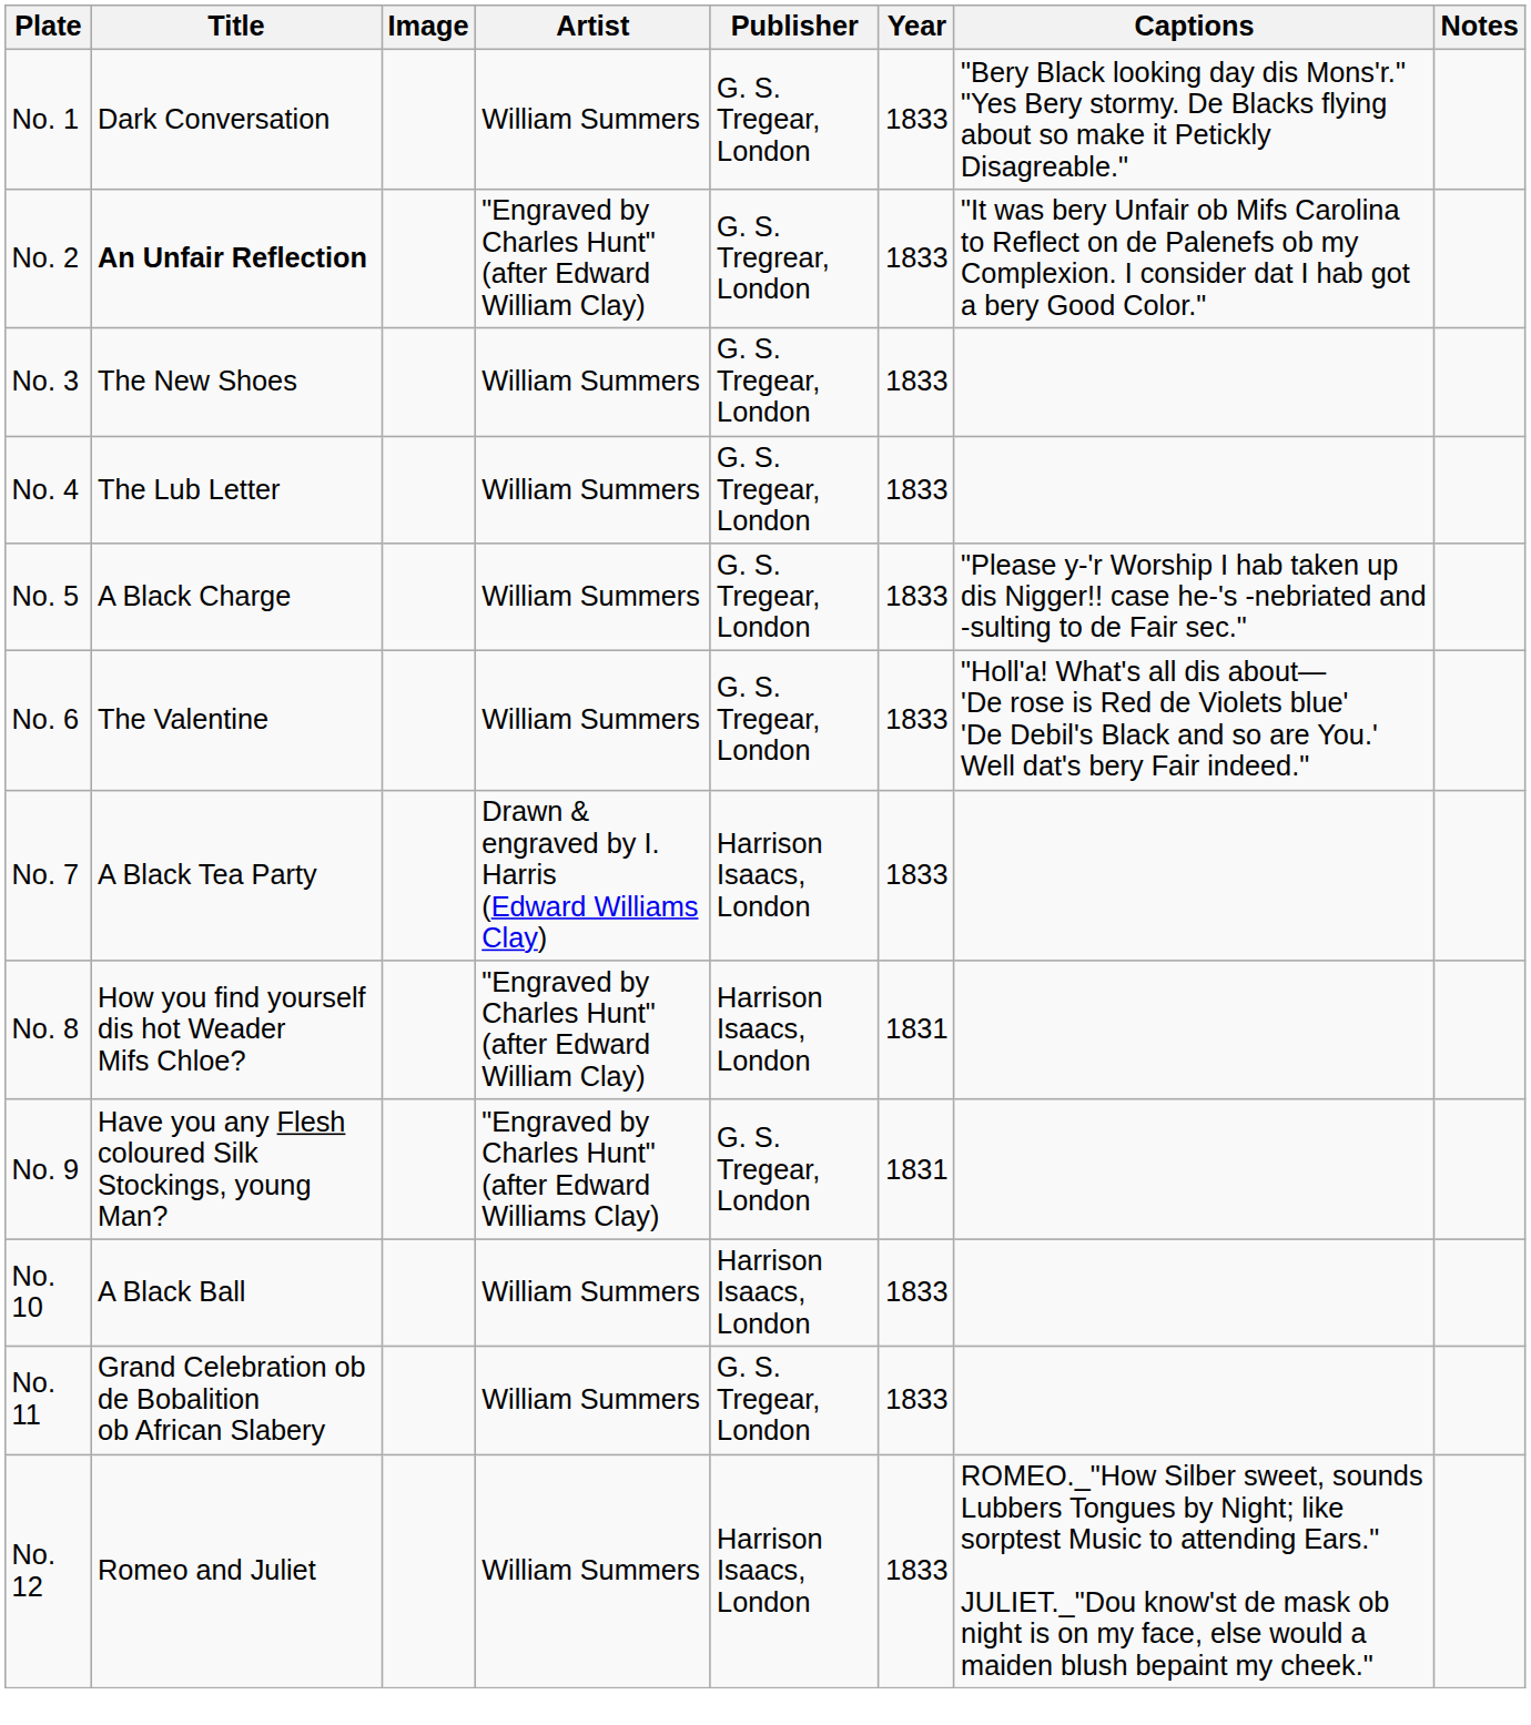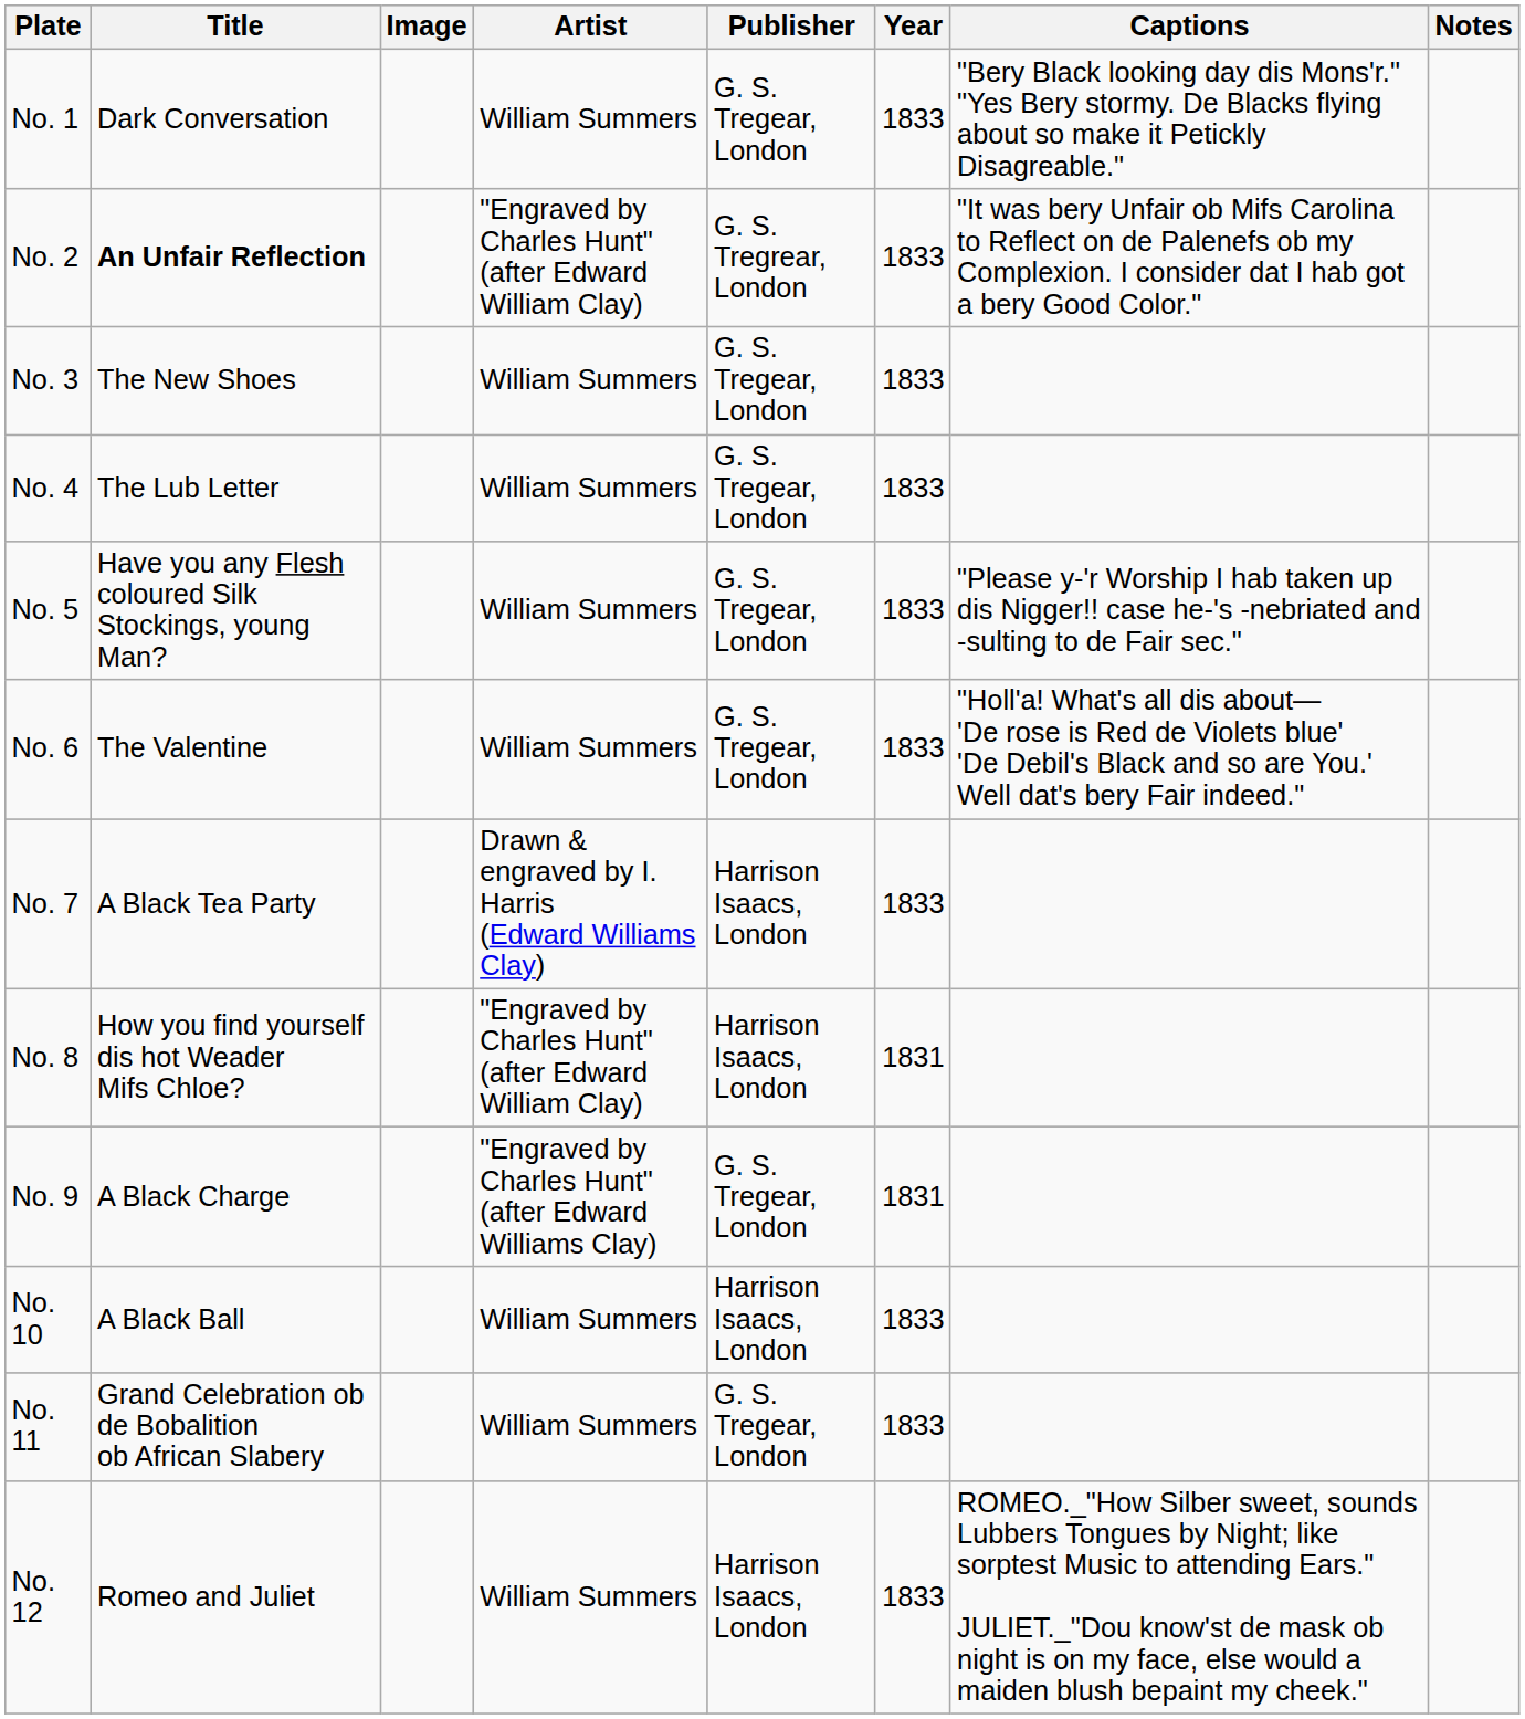 <table class="wikitable sortable">
 <tr>
 <th>Plate</th>
 <th>Title</th>
 <th>Image</th>
 <th>Artist</th>
 <th>Publisher</th>
 <th>Year</th>
 <th>Captions</th>
 <th>Notes</th>
 </tr>
 <tr>
 <td>No. 1</td>
 <td>Dark Conversation</td>
 <td></td>
 <td>William Summers</td>
 <td>G. S. Tregear,<br>London</td>
 <td>1833</td>
 <td>"Bery Black looking day dis Mons'r."<br>"Yes Bery stormy. De Blacks flying about so make it Petickly Disagreable."</td>
 <td></td>
 </tr>
 <tr>
 <td>No. 2</td>
 <td><strong>An Unfair Reflection</strong></td>
 <td></td>
 <td>"Engraved by Charles Hunt"<br>(after Edward William Clay)</td>
 <td>G. S. Tregrear,<br>London</td>
 <td>1833</td>
 <td>"It was bery Unfair ob Mifs Carolina to Reflect on de Palenefs ob my<br>Complexion. I consider dat I hab got a bery Good Color."</td>
 <td></td>
 </tr>
 <tr>
 <td>No. 3</td>
 <td>The New Shoes</td>
 <td></td>
 <td>William Summers</td>
 <td>G. S. Tregear,<br>London</td>
 <td>1833</td>
 <td></td>
 <td></td>
 </tr>
 <tr>
 <td>No. 4</td>
 <td>The Lub Letter</td>
 <td></td>
 <td>William Summers</td>
 <td>G. S. Tregear,<br>London</td>
 <td>1833</td>
 <td></td>
 <td></td>
 </tr>
 <tr>
 <td>No. 5</td>
-<td>A Black Charge</td>
+<td>Have you any <u>Flesh</u> coloured Silk<br>Stockings, young Man?</td>
 <td></td>
 <td>William Summers</td>
 <td>G. S. Tregear,<br>London</td>
 <td>1833</td>
 <td>"Please y-'r Worship I hab taken up dis Nigger!! case he-'s -nebriated and<br>-sulting to de Fair sec."</td>
 <td></td>
 </tr>
 <tr>
 <td>No. 6</td>
 <td>The Valentine</td>
 <td></td>
 <td>William Summers</td>
 <td>G. S. Tregear,<br>London</td>
 <td>1833</td>
 <td>"Holl'a! What's all dis about—<br>'De rose is Red de Violets blue'<br>'De Debil's Black and so are You.'<br>Well dat's bery Fair indeed."</td>
 <td></td>
 </tr>
 <tr>
 <td>No. 7</td>
 <td>A Black Tea Party</td>
 <td></td>
 <td>Drawn & engraved by I. Harris<br>(<a href='#'>Edward Williams Clay</a>)</td>
 <td>Harrison Isaacs,<br>London</td>
 <td>1833</td>
 <td></td>
 <td></td>
 </tr>
 <tr>
 <td>No. 8</td>
 <td>How you find yourself dis hot Weader<br>Mifs Chloe?</td>
 <td></td>
 <td>"Engraved by Charles Hunt"<br>(after Edward William Clay)</td>
 <td>Harrison Isaacs,<br>London</td>
 <td>1831</td>
 <td></td>
 <td></td>
 </tr>
 <tr>
 <td>No. 9</td>
-<td>Have you any <u>Flesh</u> coloured Silk<br>Stockings, young Man?</td>
+<td>A Black Charge</td>
 <td></td>
 <td>"Engraved by Charles Hunt"<br>(after Edward Williams Clay)</td>
 <td>G. S. Tregear,<br>London</td>
 <td>1831</td>
 <td></td>
 <td></td>
 </tr>
 <tr>
 <td>No. 10</td>
 <td>A Black Ball</td>
 <td></td>
 <td>William Summers</td>
 <td>Harrison Isaacs,<br>London</td>
 <td>1833</td>
 <td></td>
 <td></td>
 </tr>
 <tr>
 <td>No. 11</td>
 <td>Grand Celebration ob de Bobalition<br>ob African Slabery</td>
 <td></td>
 <td>William Summers</td>
 <td>G. S. Tregear,<br>London</td>
 <td>1833</td>
 <td></td>
 <td></td>
 </tr>
 <tr>
 <td>No. 12</td>
 <td>Romeo and Juliet</td>
 <td></td>
 <td>William Summers</td>
 <td>Harrison Isaacs,<br>London</td>
 <td>1833</td>
 <td>ROMEO._"How Silber sweet, sounds Lubbers Tongues by Night; like<br>sorptest Music to attending Ears."<br><br>JULIET._"Dou know'st de mask ob night is on my face, else would a<br>maiden blush bepaint my cheek."</td>
 <td></td>
 </tr>
 </table>
